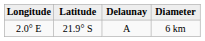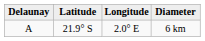 <table class="wikitable">
 <tr>
+<th width="25%" style="background:#eeeeee;">Delaunay</th>
+<th width="25%" style="background:#eeeeee;">Latitude</th>
 <th width="25%" style="background:#eeeeee;">Longitude</th>
-<th width="25%" style="background:#eeeeee;">Latitude</th>
-<th width="25%" style="background:#eeeeee;">Delaunay</th>
 <th width="25%" style="background:#eeeeee;">Diameter</th>
 </tr>
 <tr>
+<td align="center">A</td>
+<td align="center">21.9° S</td>
 <td align="center">2.0° E</td>
-<td align="center">21.9° S</td>
-<td align="center">A</td>
 <td align="center">6 km</td>
 </tr>
 </table>
